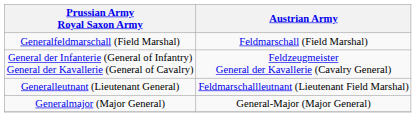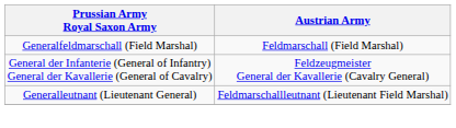 <table class="wikitable">
 <tr>
 <th><a href='#'>Prussian Army</a> <br> <a href='#'>Royal Saxon Army</a></th>
 <th><a href='#'>Austrian Army</a></th>
 </tr>
 <tr>
 <td align="center"><a href='#'>Generalfeldmarschall</a> (Field Marshal)</td>
 <td align="center"><a href='#'>Feldmarschall</a> (Field Marshal)</td>
 </tr>
 <tr>
 <td align="center"><a href='#'>General der Infanterie</a> (General of Infantry) <br>  <a href='#'>General der Kavallerie</a> (General of Cavalry)</td>
 <td align="center"><a href='#'>Feldzeugmeister</a> <br> <a href='#'>General der Kavallerie</a> (Cavalry General)</td>
 </tr>
 <tr>
 <td align="center"><a href='#'>Generalleutnant</a> (Lieutenant General)</td>
 <td align="center"><a href='#'>Feldmarschallleutnant</a> (Lieutenant Field Marshal)</td>
 </tr>
 <tr>
-<td align="center"><a href='#'>Generalmajor</a> (Major General)</td>
-<td align="center">General-Major (Major General)</td>
-</tr>
-<tr>
 </tr>
 </table>
